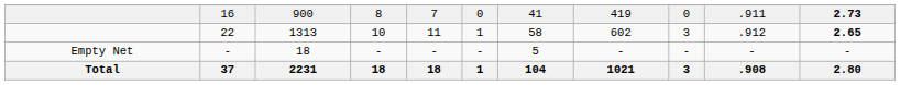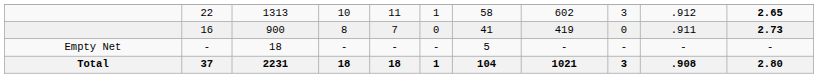 <table class="wikitable sortable" width ="1000">
 <tr align="center">
+</tr>
+<tr align="center" bgcolor="">
+<td></td>
+<td>22</td>
+<td>1313</td>
+<td>10</td>
+<td>11</td>
+<td>1</td>
+<td>58</td>
+<td>602</td>
+<td>3</td>
+<td>.912</td>
+<td><strong>2.65</strong></td>
 </tr>
 <tr align="center" bgcolor="f0f0f0">
 <td></td>
 <td>16</td>
 <td>900</td>
 <td>8</td>
 <td>7</td>
 <td>0</td>
 <td>41</td>
 <td>419</td>
 <td>0</td>
 <td>.911</td>
 <td><strong>2.73</strong></td>
-</tr>
-<tr align="center" bgcolor="">
-<td></td>
-<td>22</td>
-<td>1313</td>
-<td>10</td>
-<td>11</td>
-<td>1</td>
-<td>58</td>
-<td>602</td>
-<td>3</td>
-<td>.912</td>
-<td><strong>2.65</strong></td>
 </tr>
 <tr align="center" bgcolor="">
 <td>Empty Net</td>
 <td>-</td>
 <td>18</td>
 <td>-</td>
 <td>-</td>
 <td>-</td>
 <td>5</td>
 <td>-</td>
 <td>-</td>
 <td>-</td>
 <td>-</td>
 </tr>
 <tr>
 <th>Total</th>
 <th>37</th>
 <th>2231</th>
 <th>18</th>
 <th>18</th>
 <th>1</th>
 <th>104</th>
 <th>1021</th>
 <th>3</th>
 <th>.908</th>
 <th>2.80</th>
 </tr>
 </table>
